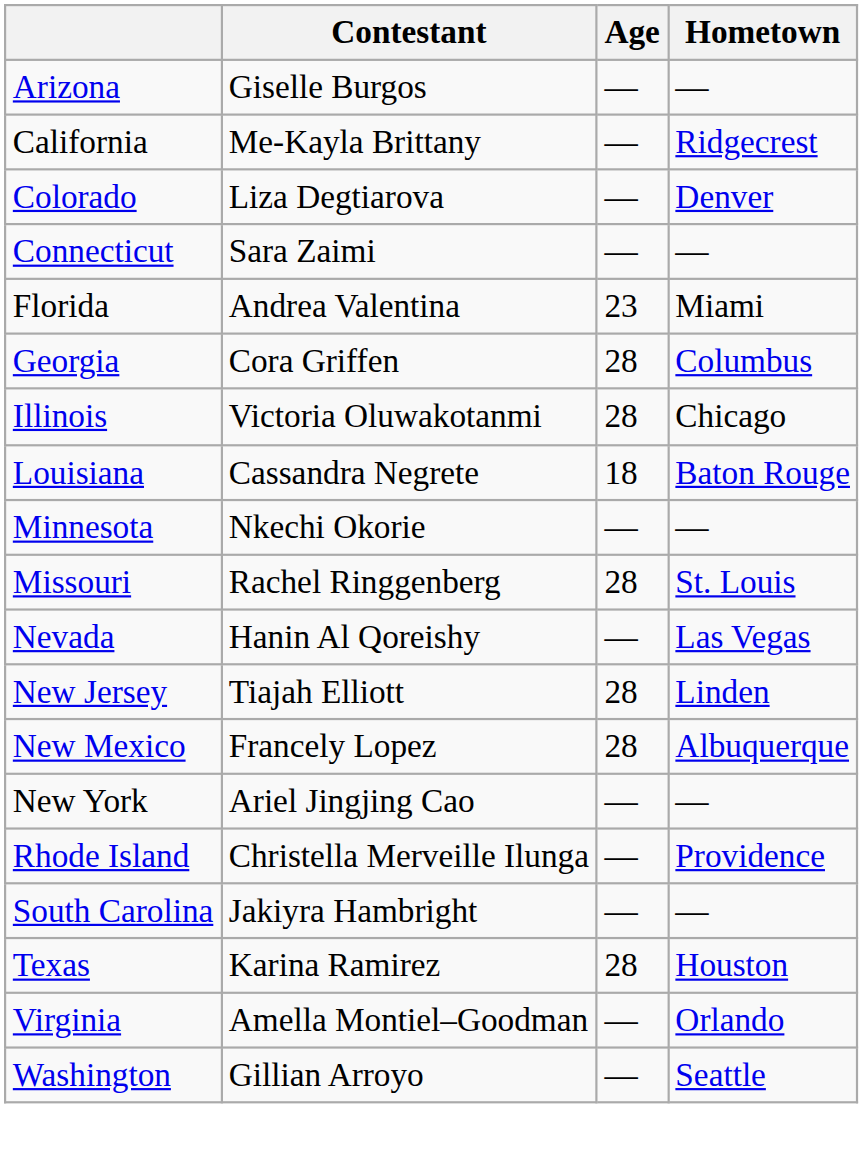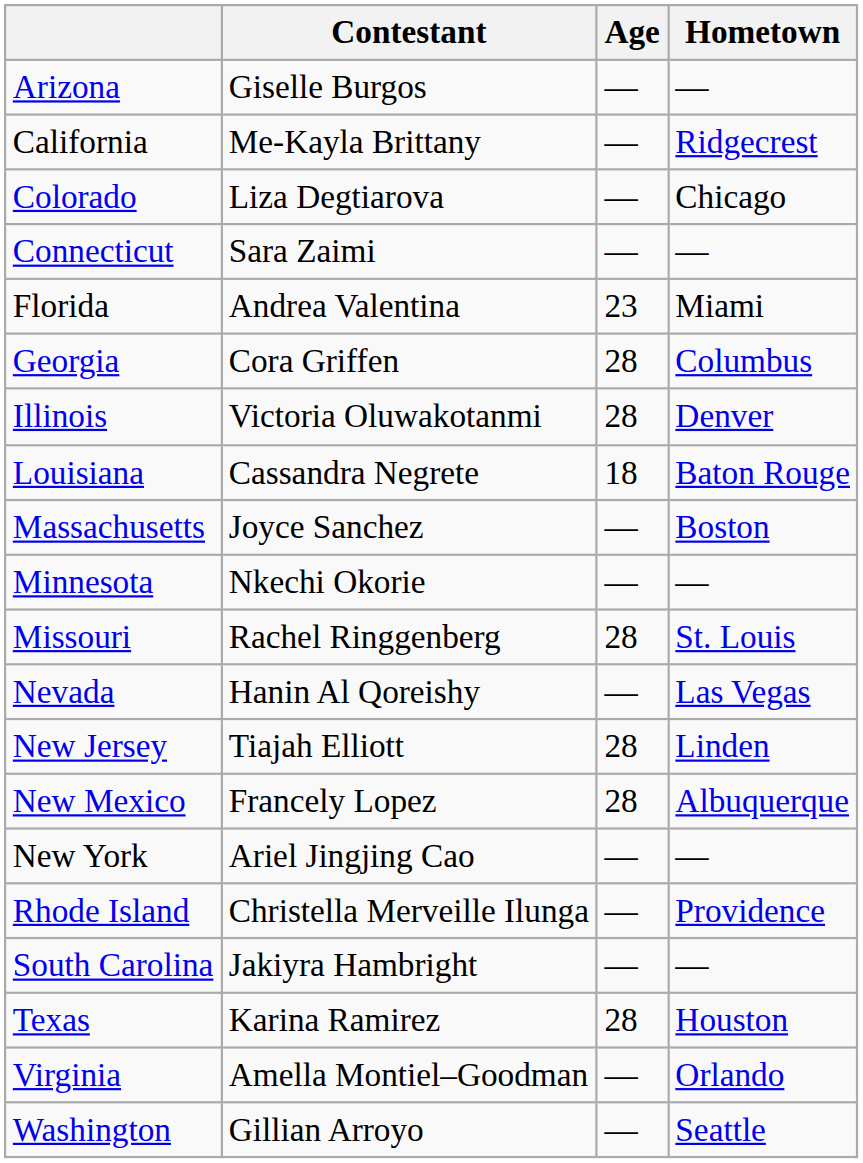 <table class="wikitable sortable" style="font-size: 95%;">
 <tr>
 <th></th>
 <th>Contestant</th>
 <th>Age</th>
 <th>Hometown</th>
 </tr>
 <tr>
 <td><a href='#'>Arizona</a></td>
 <td>Giselle Burgos</td>
 <td>—</td>
 <td>—</td>
 </tr>
 <tr>
 <td>California</td>
 <td>Me-Kayla Brittany</td>
 <td>—</td>
 <td><a href='#'>Ridgecrest</a></td>
 </tr>
 <tr>
 <td><a href='#'>Colorado</a></td>
 <td>Liza Degtiarova</td>
 <td>—</td>
-<td><a href='#'>Denver</a></td>
+<td>Chicago</td>
 </tr>
 <tr>
 <td><a href='#'>Connecticut</a></td>
 <td>Sara Zaimi </td>
 <td>—</td>
 <td>—</td>
 </tr>
 <tr>
 <td>Florida</td>
 <td>Andrea Valentina</td>
 <td>23</td>
 <td>Miami</td>
 </tr>
 <tr>
 <td><a href='#'>Georgia</a></td>
 <td>Cora Griffen</td>
 <td>28</td>
 <td><a href='#'>Columbus</a></td>
 </tr>
 <tr>
 <td><a href='#'>Illinois</a></td>
 <td>Victoria Oluwakotanmi</td>
 <td>28</td>
-<td>Chicago</td>
+<td><a href='#'>Denver</a></td>
 </tr>
 <tr>
 <td><a href='#'>Louisiana</a></td>
 <td>Cassandra Negrete</td>
 <td>18</td>
 <td><a href='#'>Baton Rouge</a></td>
+</tr>
+<tr>
+<td><a href='#'>Massachusetts</a></td>
+<td>Joyce Sanchez</td>
+<td>—</td>
+<td><a href='#'>Boston</a></td>
 </tr>
 <tr>
 <td><a href='#'>Minnesota</a></td>
 <td>Nkechi Okorie</td>
 <td>—</td>
 <td>—</td>
 </tr>
 <tr>
 <td><a href='#'>Missouri</a></td>
 <td>Rachel Ringgenberg</td>
 <td>28</td>
 <td><a href='#'>St. Louis</a></td>
 </tr>
 <tr>
 <td><a href='#'>Nevada</a></td>
 <td>Hanin Al Qoreishy</td>
 <td>—</td>
 <td><a href='#'>Las Vegas</a></td>
 </tr>
 <tr>
 <td><a href='#'>New Jersey</a></td>
 <td>Tiajah Elliott</td>
 <td>28</td>
 <td><a href='#'>Linden</a></td>
 </tr>
 <tr>
 <td><a href='#'>New Mexico</a></td>
 <td>Francely Lopez</td>
 <td>28</td>
 <td><a href='#'>Albuquerque</a></td>
 </tr>
 <tr>
 <td>New York</td>
 <td>Ariel Jingjing Cao</td>
 <td>—</td>
 <td>—</td>
 </tr>
 <tr>
 <td><a href='#'>Rhode Island</a></td>
 <td>Christella Merveille Ilunga</td>
 <td>—</td>
 <td><a href='#'>Providence</a></td>
 </tr>
 <tr>
 <td><a href='#'>South Carolina</a></td>
 <td>Jakiyra Hambright</td>
 <td>—</td>
 <td>—</td>
 </tr>
 <tr>
 <td><a href='#'>Texas</a></td>
 <td>Karina Ramirez</td>
 <td>28</td>
 <td><a href='#'>Houston</a></td>
 </tr>
 <tr>
 <td><a href='#'>Virginia</a></td>
 <td>Amella Montiel–Goodman</td>
 <td>—</td>
 <td><a href='#'>Orlando</a></td>
 </tr>
 <tr>
 <td><a href='#'>Washington</a></td>
 <td>Gillian Arroyo</td>
 <td>—</td>
 <td><a href='#'>Seattle</a></td>
 </tr>
 </table>
